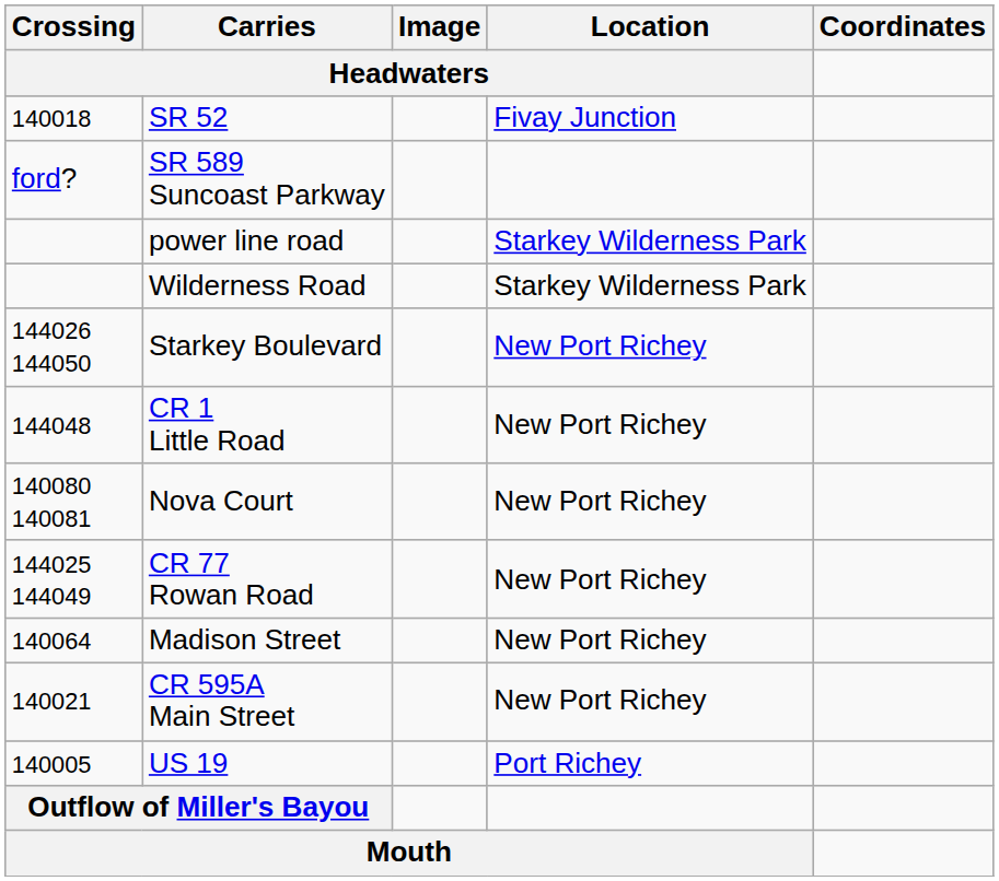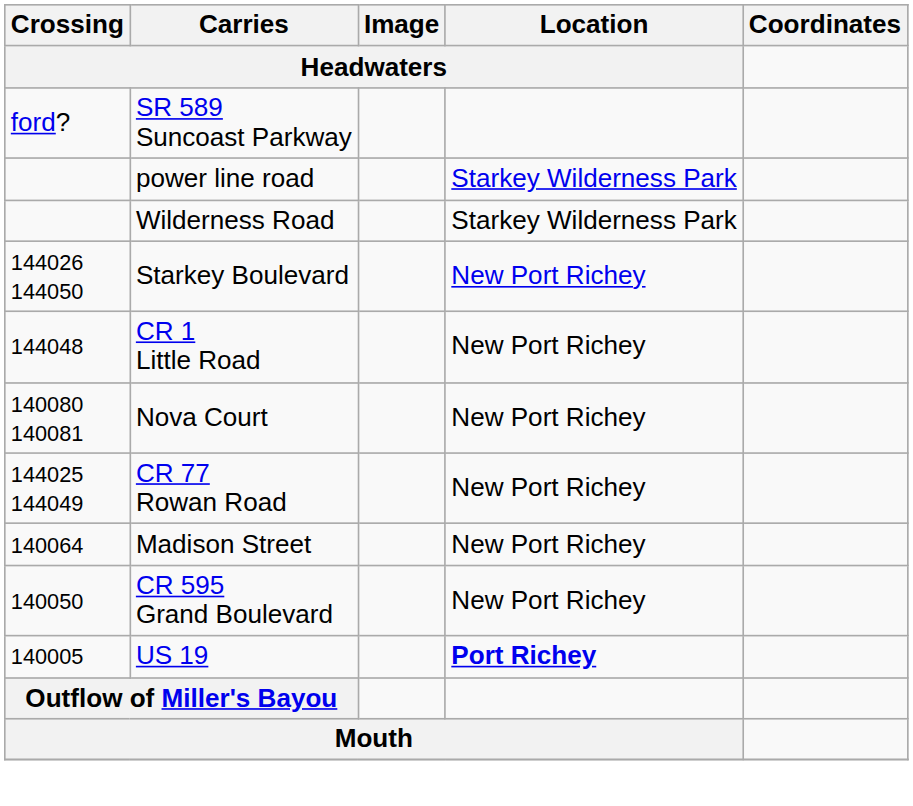 <table class=wikitable>
 <tr>
 <th>Crossing</th>
 <th>Carries</th>
 <th>Image</th>
 <th>Location</th>
 <th>Coordinates</th>
 </tr>
 <tr>
 <th colspan=4>Headwaters</th>
-<td></td>
-</tr>
-<tr>
-<td><small>140018</small></td>
-<td> <a href='#'>SR 52</a></td>
-<td></td>
-<td><a href='#'>Fivay Junction</a></td>
 <td></td>
 </tr>
 <tr>
 <td><a href='#'>ford</a>?</td>
 <td> <a href='#'>SR 589</a><br>Suncoast Parkway</td>
 <td></td>
 <td></td>
 <td></td>
 </tr>
 <tr>
 <td></td>
 <td>power line road</td>
 <td></td>
 <td><a href='#'>Starkey Wilderness Park</a></td>
 <td></td>
 </tr>
 <tr>
 <td></td>
 <td>Wilderness Road</td>
 <td></td>
 <td>Starkey Wilderness Park</td>
 <td></td>
 </tr>
 <tr>
 <td><small>144026<br>144050</small></td>
 <td>Starkey Boulevard</td>
 <td></td>
 <td><a href='#'>New Port Richey</a></td>
 <td></td>
 </tr>
 <tr>
 <td><small>144048</small></td>
 <td> <a href='#'>CR 1</a><br>Little Road</td>
 <td></td>
 <td>New Port Richey</td>
 <td></td>
 </tr>
 <tr>
 <td><small>140080<br>140081</small></td>
 <td>Nova Court</td>
 <td></td>
 <td>New Port Richey</td>
 <td></td>
 </tr>
 <tr>
 <td><small>144025<br>144049</small></td>
 <td> <a href='#'>CR 77</a><br>Rowan Road</td>
 <td></td>
 <td>New Port Richey</td>
 <td></td>
 </tr>
 <tr>
 <td><small>140064</small></td>
 <td>Madison Street</td>
 <td></td>
 <td>New Port Richey</td>
 <td></td>
 </tr>
 <tr>
-<td><small>140021</small></td>
-<td> <a href='#'>CR 595A</a><br>Main Street</td>
+<td><small>140050</small></td>
+<td> <a href='#'>CR 595</a><br>Grand Boulevard</td>
 <td></td>
 <td>New Port Richey</td>
 <td></td>
 </tr>
 <tr>
 <td><small>140005</small></td>
 <td> <a href='#'>US 19</a></td>
 <td></td>
-<td><a href='#'>Port Richey</a></td>
+<td><strong><a href='#'>Port Richey</a></strong></td>
 <td></td>
 </tr>
 <tr>
 <th colspan=2>Outflow of <a href='#'>Miller's Bayou</a></th>
 <td></td>
 <td></td>
 <td></td>
 </tr>
 <tr>
 <th colspan=4>Mouth</th>
 <td></td>
 </tr>
 <tr>
 </tr>
 </table>
